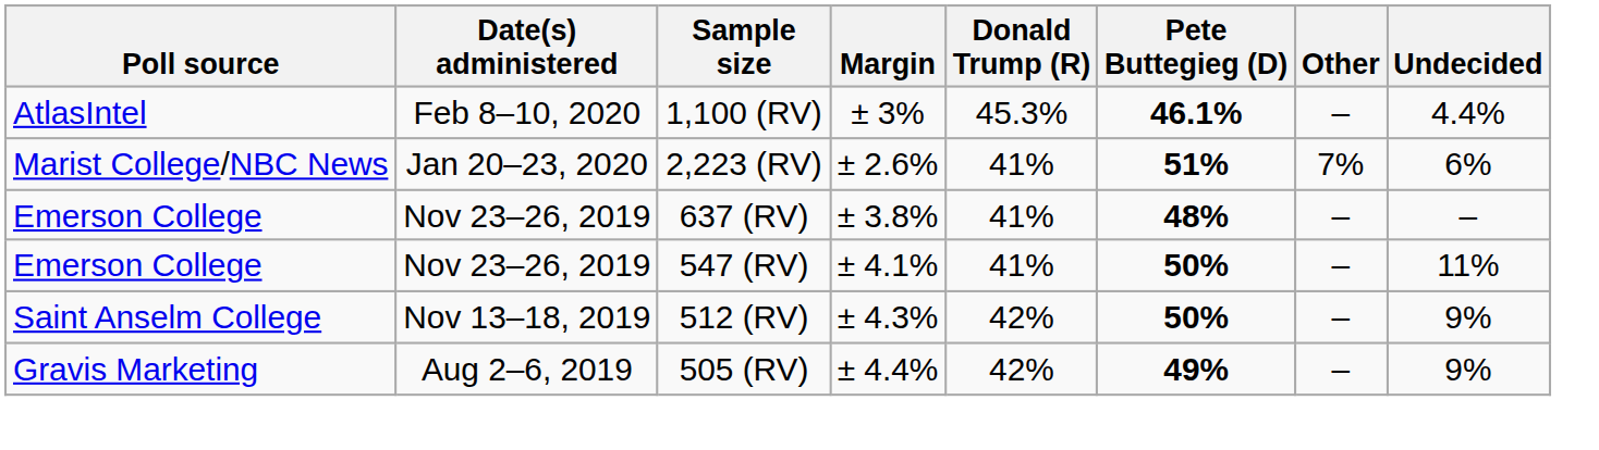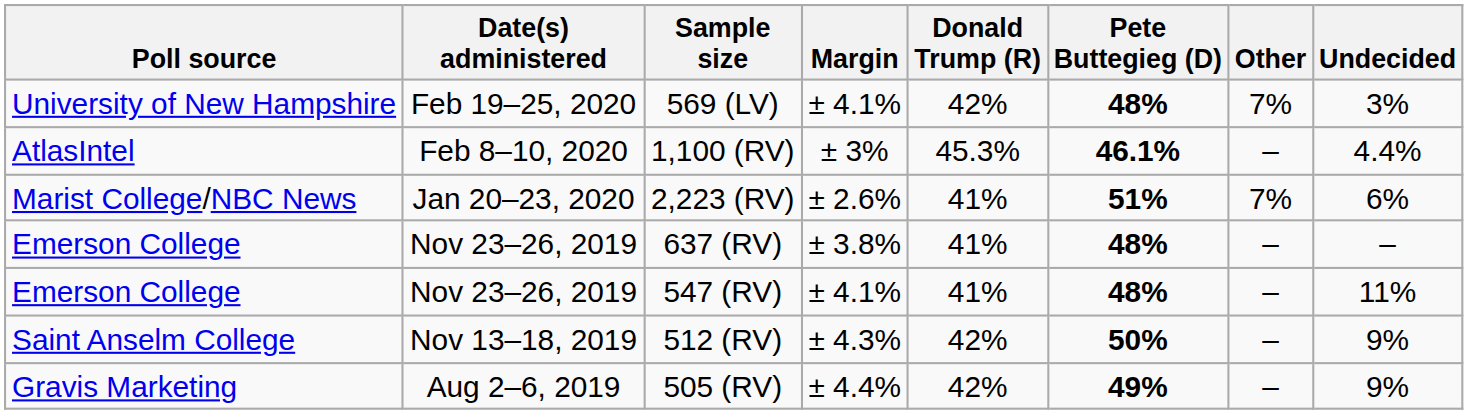 <table class="wikitable" style="font-size:90%;text-align:center;">
 <tr valign=bottom style="font-size:90%;">
 <th>Poll source</th>
 <th>Date(s)<br>administered</th>
 <th>Sample<br>size</th>
 <th>Margin<br></th>
 <th>Donald<br>Trump (R)</th>
 <th>Pete<br>Buttegieg (D)</th>
 <th>Other</th>
 <th>Undecided</th>
+</tr>
+<tr>
+<td style="text-align:left;"><a href='#'>University of New Hampshire</a></td>
+<td>Feb 19–25, 2020</td>
+<td>569 (LV)</td>
+<td>± 4.1%</td>
+<td>42%</td>
+<td><strong>48%</strong></td>
+<td>7%</td>
+<td>3%</td>
 </tr>
 <tr>
 <td style="text-align:left;"><a href='#'>AtlasIntel</a></td>
 <td>Feb 8–10, 2020</td>
 <td>1,100 (RV)</td>
 <td>± 3%</td>
 <td>45.3%</td>
 <td><strong>46.1%</strong></td>
 <td>–</td>
 <td>4.4%</td>
 </tr>
 <tr>
 <td style="text-align:left;"><a href='#'>Marist College</a>/<a href='#'>NBC News</a></td>
 <td>Jan 20–23, 2020</td>
 <td>2,223 (RV)</td>
 <td>± 2.6%</td>
 <td>41%</td>
 <td><strong>51%</strong></td>
 <td>7%</td>
 <td>6%</td>
 </tr>
 <tr>
 <td style="text-align:left;"><a href='#'>Emerson College</a></td>
 <td>Nov 23–26, 2019</td>
 <td>637 (RV)</td>
 <td>± 3.8%</td>
 <td>41%</td>
 <td><strong>48%</strong></td>
 <td>–</td>
 <td>–</td>
 </tr>
 <tr>
 <td style="text-align:left;"><a href='#'>Emerson College</a></td>
 <td>Nov 23–26, 2019</td>
 <td>547 (RV)</td>
 <td>± 4.1%</td>
 <td>41%</td>
-<td><strong>50%</strong></td>
+<td><strong>48%</strong></td>
 <td>–</td>
 <td>11%</td>
 </tr>
 <tr>
 <td style="text-align:left;"><a href='#'>Saint Anselm College</a></td>
 <td>Nov 13–18, 2019</td>
 <td>512 (RV)</td>
 <td>± 4.3%</td>
 <td>42%</td>
 <td><strong>50%</strong></td>
 <td>–</td>
 <td>9%</td>
 </tr>
 <tr>
 <td style="text-align:left;"><a href='#'>Gravis Marketing</a></td>
 <td>Aug 2–6, 2019</td>
 <td>505 (RV)</td>
 <td>± 4.4%</td>
 <td>42%</td>
 <td><strong>49%</strong></td>
 <td>–</td>
 <td>9%</td>
 </tr>
 </table>
